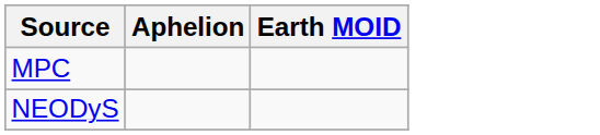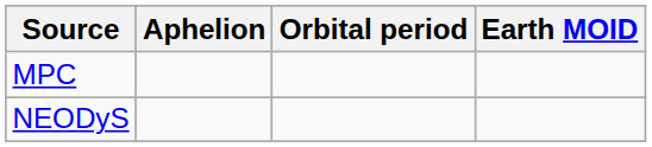 <table class="wikitable sortable" style="font-size: 0.9em;">
 <tr>
 <th>Source</th>
 <th>Aphelion</th>
+<th>Orbital period</th>
 <th>Earth <a href='#'>MOID</a></th>
 </tr>
 <tr>
 <td><a href='#'>MPC</a></td>
+<td></td>
 <td></td>
 <td></td>
 </tr>
 <tr>
 <td><a href='#'>NEODyS</a></td>
 <td></td>
 <td></td>
+<td></td>
 </tr>
 </table>
